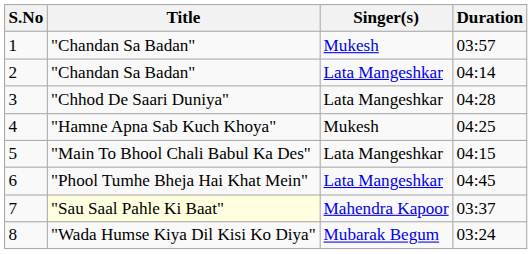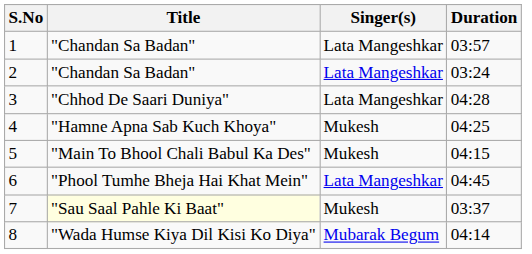 <table class="wikitable sortable">
 <tr>
 <th>S.No</th>
 <th>Title</th>
 <th>Singer(s)</th>
 <th>Duration</th>
 </tr>
 <tr>
 <td>1</td>
 <td>"Chandan Sa Badan"</td>
-<td><a href='#'>Mukesh</a></td>
+<td>Lata Mangeshkar</td>
 <td>03:57</td>
 </tr>
 <tr>
 <td>2</td>
 <td>"Chandan Sa Badan"</td>
 <td><a href='#'>Lata Mangeshkar</a></td>
-<td>04:14</td>
+<td>03:24</td>
 </tr>
 <tr>
 <td>3</td>
 <td>"Chhod De Saari Duniya"</td>
 <td>Lata Mangeshkar</td>
 <td>04:28</td>
 </tr>
 <tr>
 <td>4</td>
 <td>"Hamne Apna Sab Kuch Khoya"</td>
 <td>Mukesh</td>
 <td>04:25</td>
 </tr>
 <tr>
 <td>5</td>
 <td>"Main To Bhool Chali Babul Ka Des"</td>
-<td>Lata Mangeshkar</td>
+<td>Mukesh</td>
 <td>04:15</td>
 </tr>
 <tr>
 <td>6</td>
 <td>"Phool Tumhe Bheja Hai Khat Mein"</td>
 <td><a href='#'>Lata Mangeshkar</a></td>
 <td>04:45</td>
 </tr>
 <tr>
 <td>7</td>
 <td style="background: lightyellow;">"Sau Saal Pahle Ki Baat"</td>
-<td><a href='#'>Mahendra Kapoor</a></td>
+<td>Mukesh</td>
 <td>03:37</td>
 </tr>
 <tr>
 <td>8</td>
 <td>"Wada Humse Kiya Dil Kisi Ko Diya"</td>
 <td><a href='#'>Mubarak Begum</a></td>
-<td>03:24</td>
+<td>04:14</td>
 </tr>
 </table>
